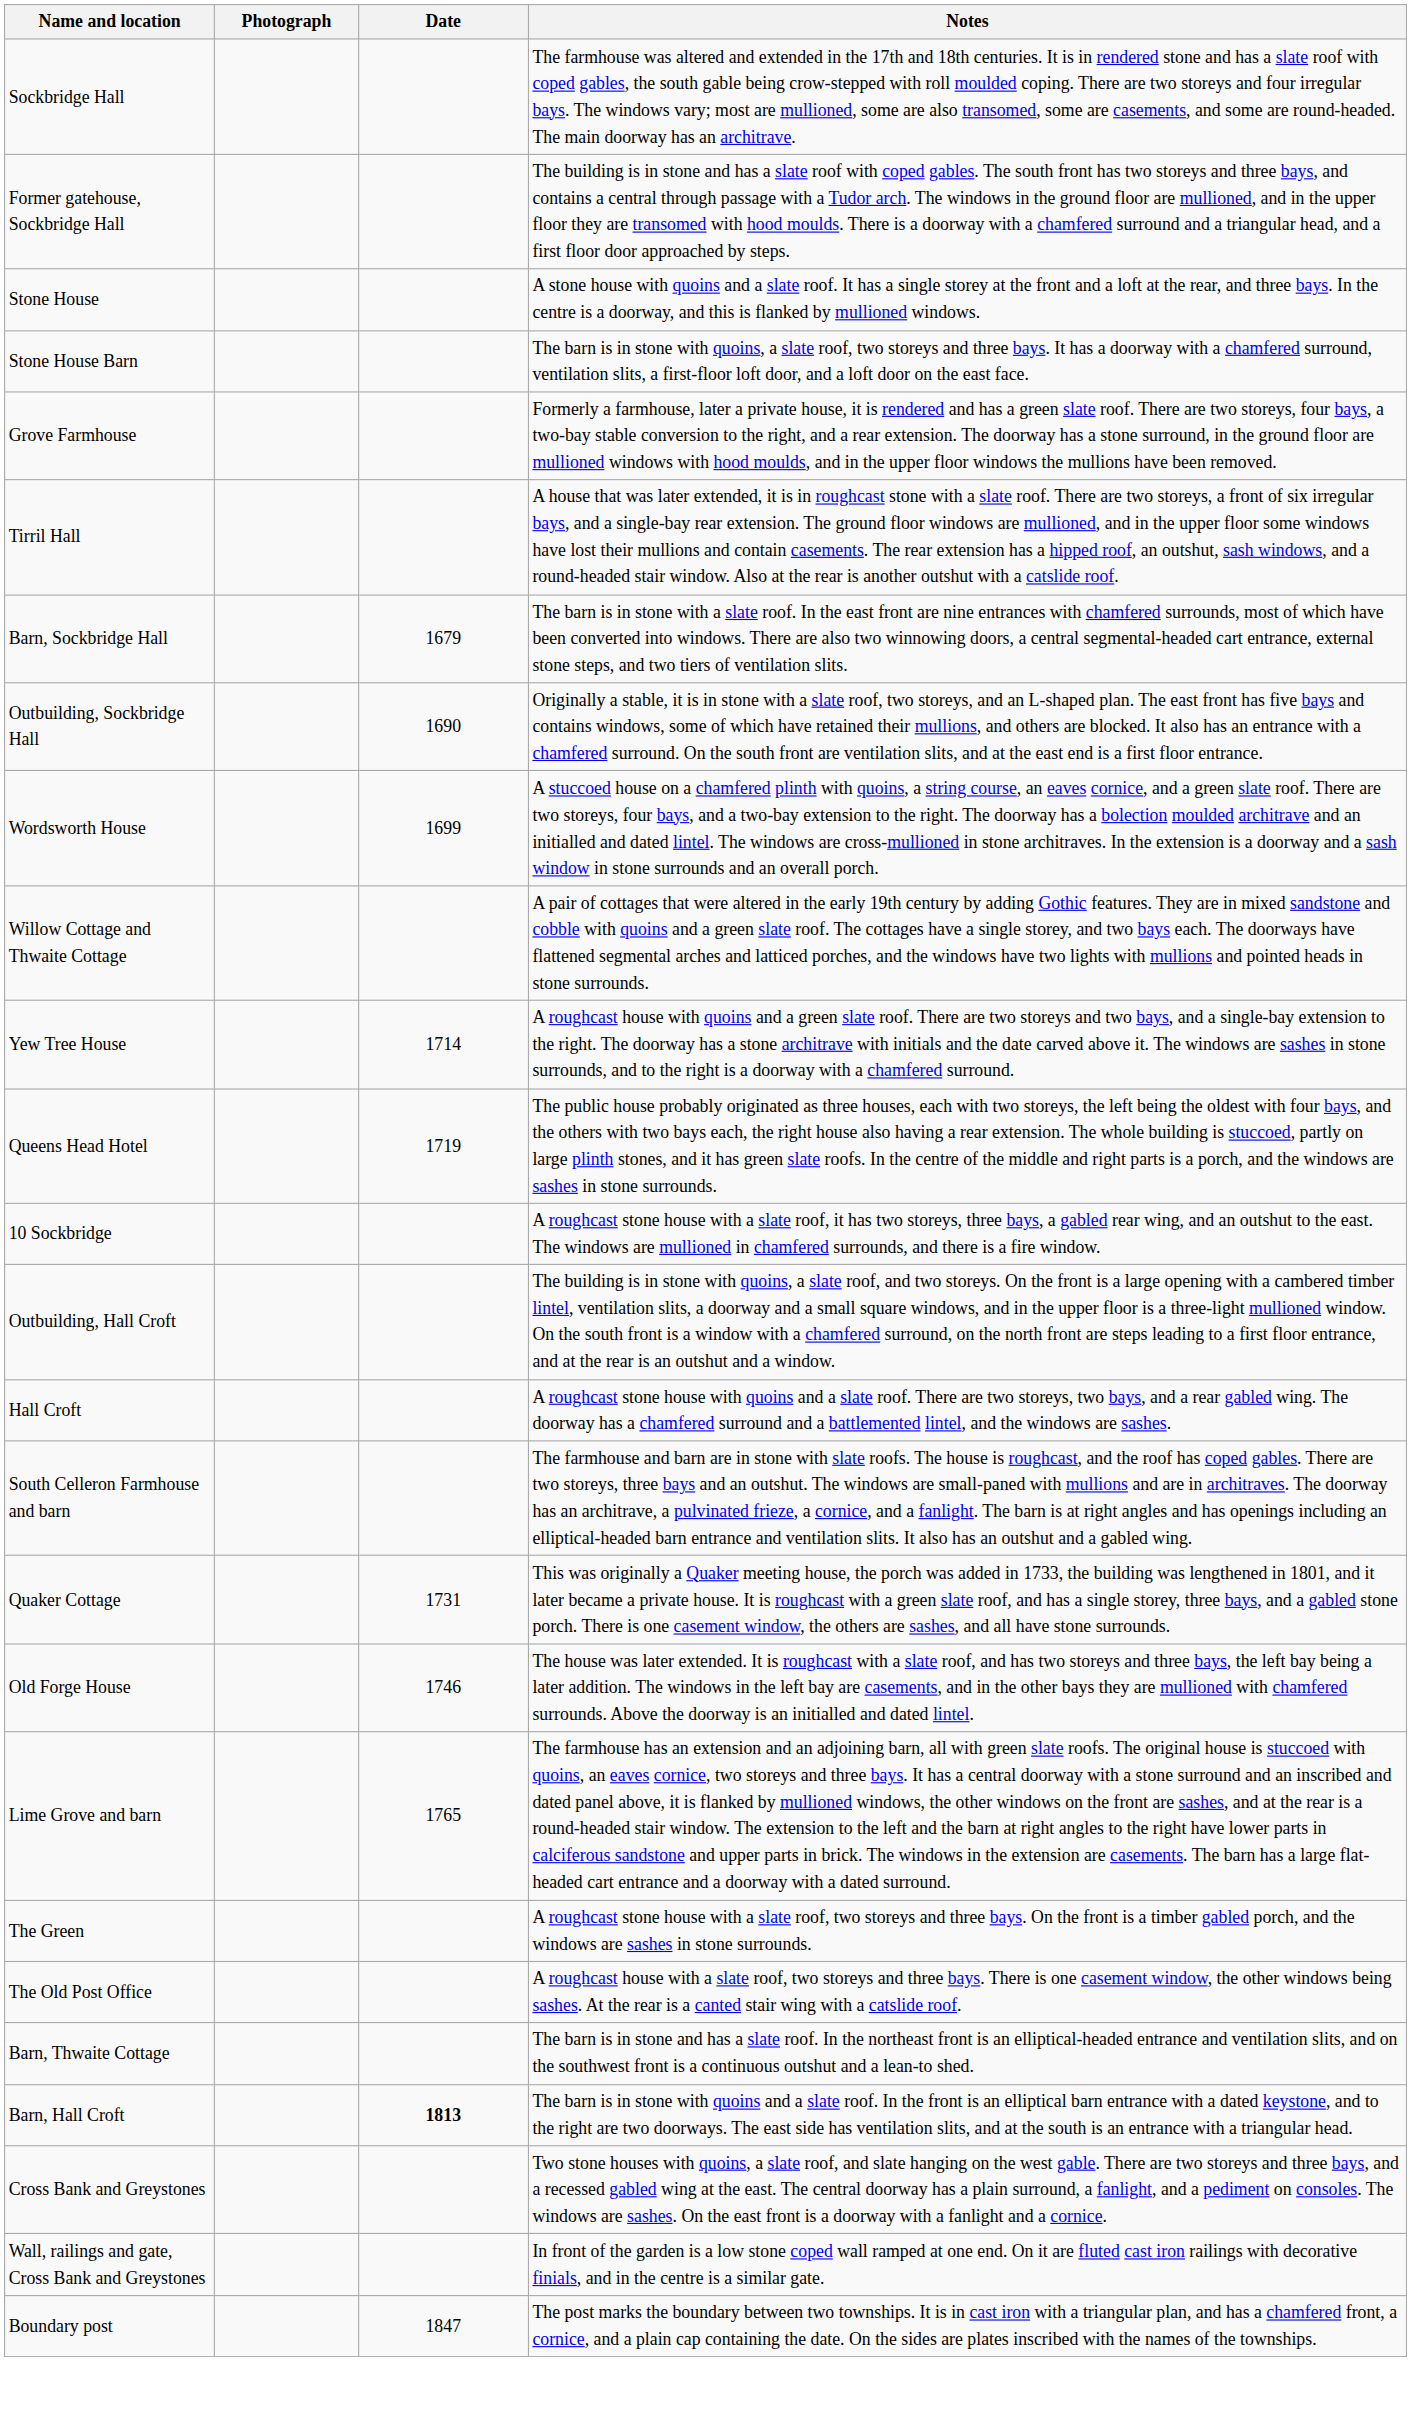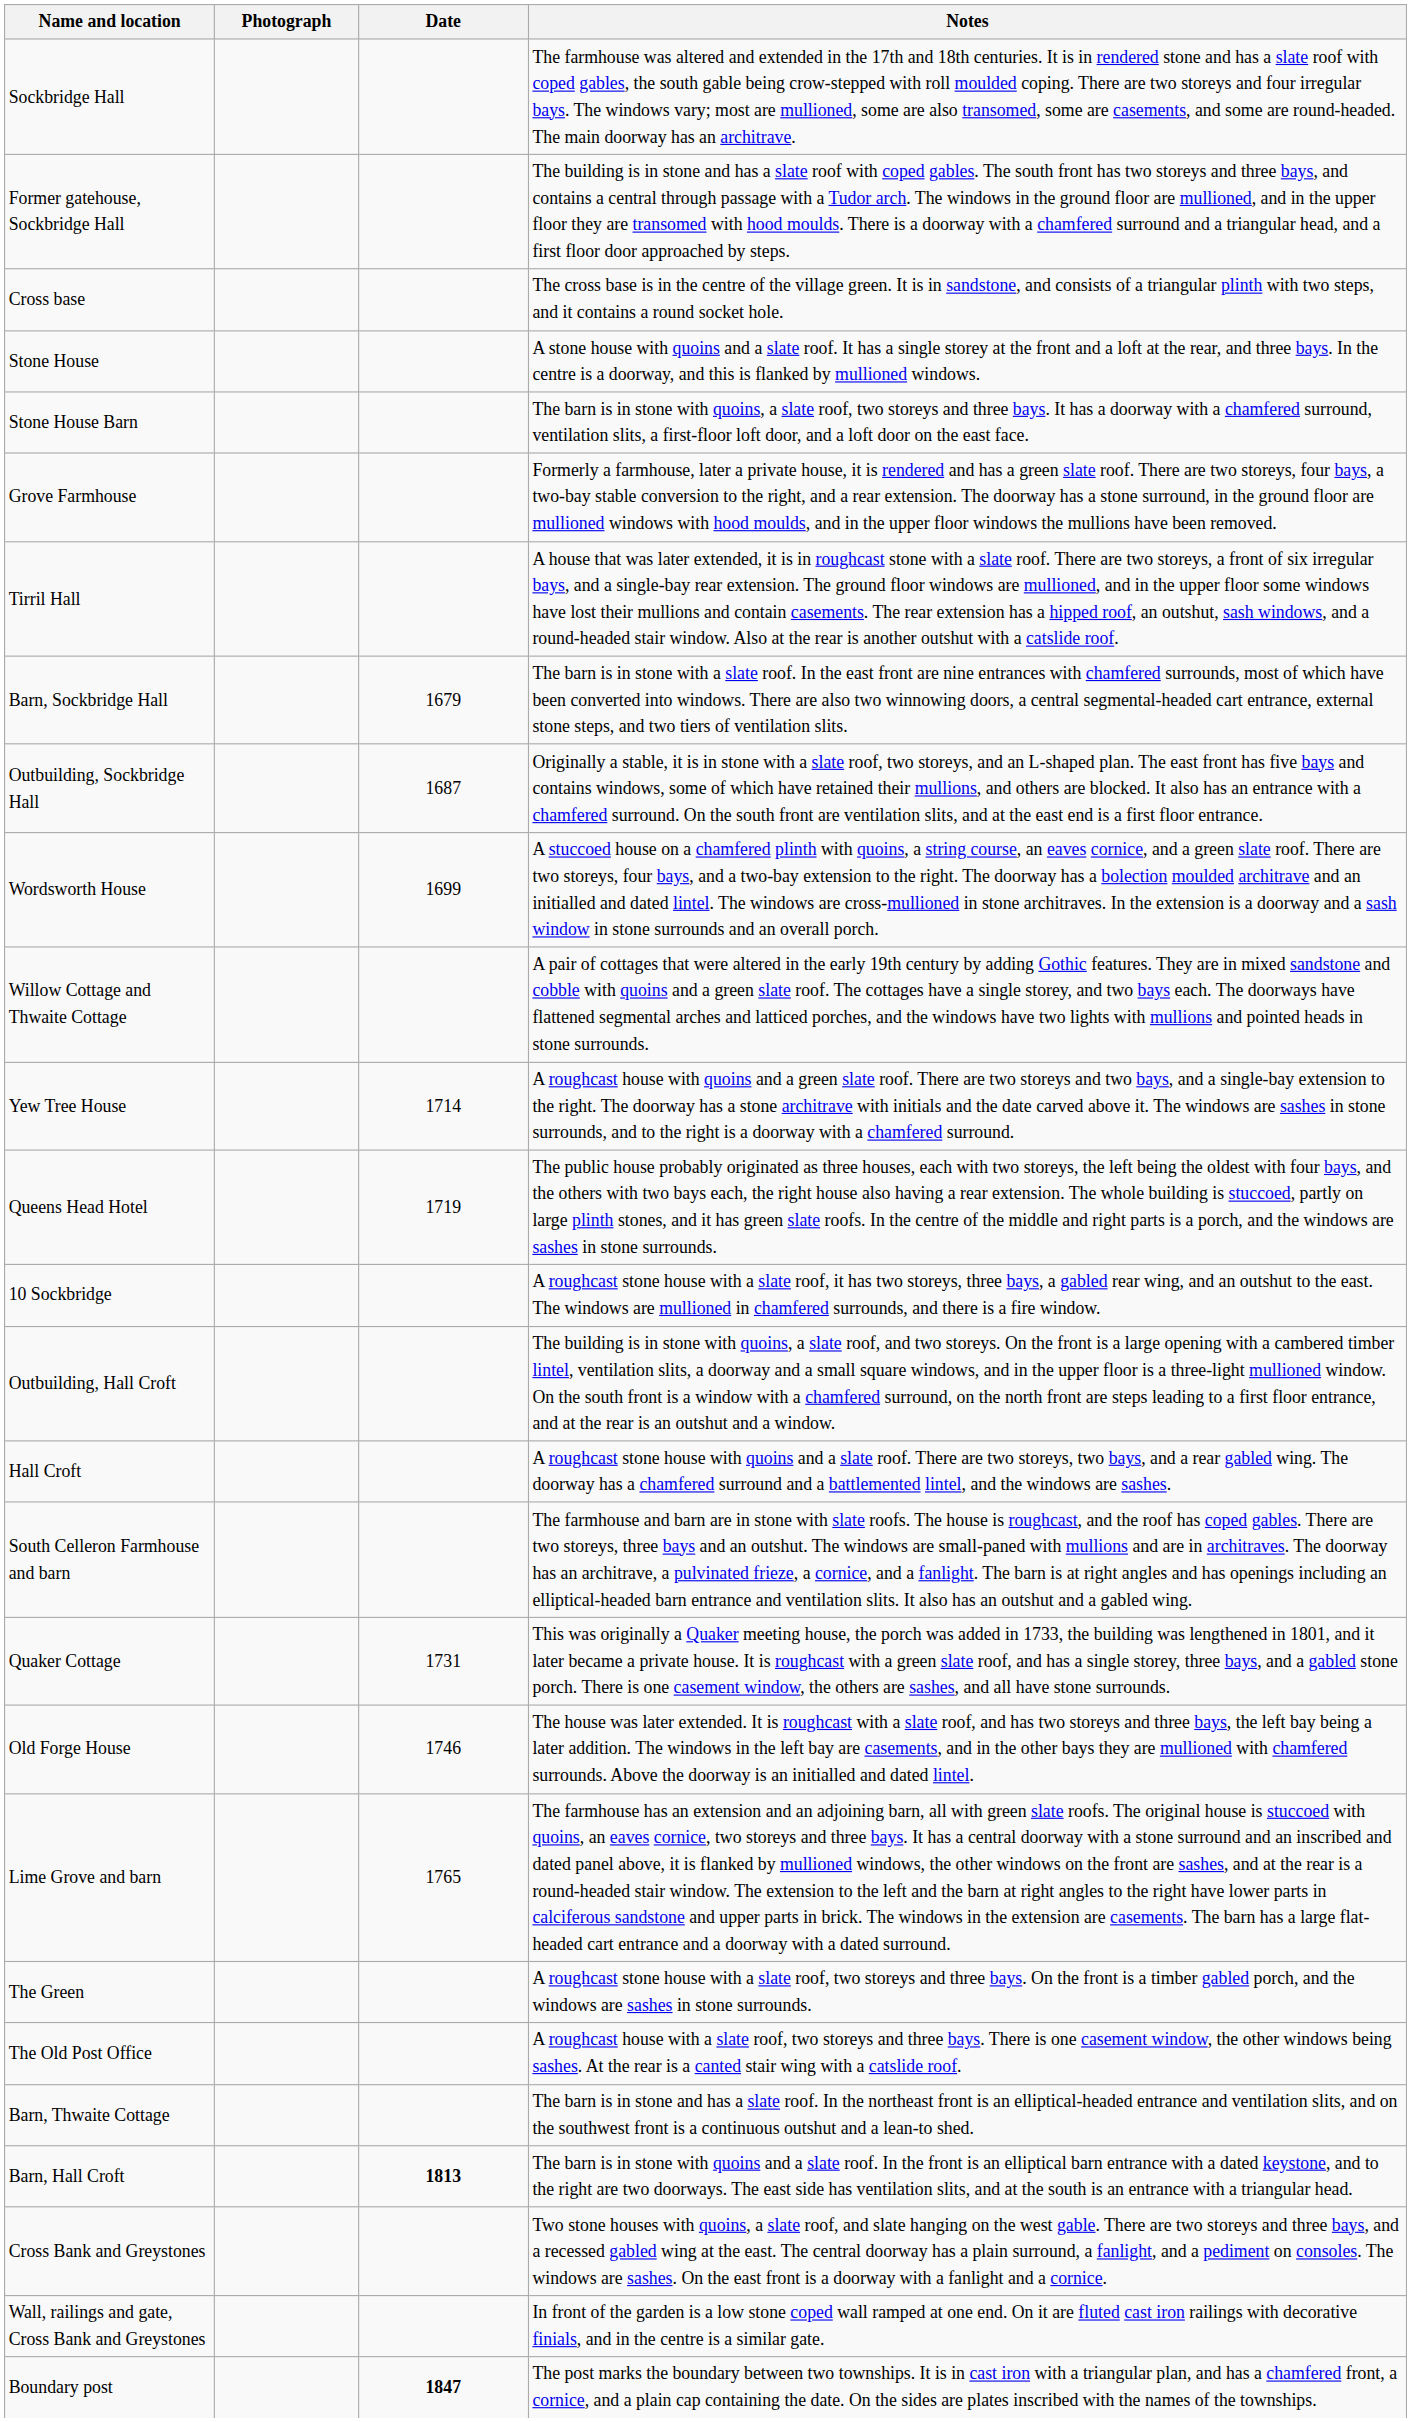 <table class="wikitable sortable plainrowheaders" style="width:100%;border:0px;text-align:left;line-height:150%;">
 <tr>
 <th scope="col"  style="width:150px">Name and location</th>
 <th scope="col"  style="width:100px" class="unsortable">Photograph</th>
 <th scope="col"  style="width:120px">Date</th>
 <th scope="col"  style="width:650px" class="unsortable">Notes</th>
 </tr>
 <tr>
 <td>Sockbridge Hall<br><small></small></td>
 <td></td>
 <td align="center"></td>
 <td>The farmhouse was altered and extended in the 17th and 18th centuries.  It is in <a href='#'>rendered</a> stone and has a <a href='#'>slate</a> roof with <a href='#'>coped</a> <a href='#'>gables</a>, the south gable being crow-stepped with roll <a href='#'>moulded</a> coping.  There are two storeys and four irregular <a href='#'>bays</a>.  The windows vary; most are <a href='#'>mullioned</a>, some are also <a href='#'>transomed</a>, some are <a href='#'>casements</a>, and some are round-headed.  The main doorway has an <a href='#'>architrave</a>.</td>
 </tr>
 <tr>
 <td>Former gatehouse, Sockbridge Hall<br><small></small></td>
 <td></td>
 <td align="center"></td>
 <td>The building is in stone and has a <a href='#'>slate</a> roof with <a href='#'>coped</a> <a href='#'>gables</a>.  The south front has two storeys and three <a href='#'>bays</a>, and contains a central through passage with a <a href='#'>Tudor arch</a>.  The windows in the ground floor are <a href='#'>mullioned</a>, and in the upper floor they are <a href='#'>transomed</a> with <a href='#'>hood moulds</a>.  There is a doorway with a <a href='#'>chamfered</a> surround and a triangular head, and a first floor door approached by steps.</td>
+</tr>
+<tr>
+<td>Cross base<br><small></small></td>
+<td></td>
+<td align="center"></td>
+<td>The cross base is in the centre of the village green.  It is in <a href='#'>sandstone</a>, and consists of a triangular <a href='#'>plinth</a> with two steps, and it contains a round socket hole.</td>
 </tr>
 <tr>
 <td>Stone House<br><small></small></td>
 <td></td>
 <td align="center"></td>
 <td>A stone house with <a href='#'>quoins</a> and a <a href='#'>slate</a> roof.  It has a single storey at the front and a loft at the rear, and three <a href='#'>bays</a>.  In the centre is a doorway, and this is flanked by <a href='#'>mullioned</a> windows.</td>
 </tr>
 <tr>
 <td>Stone House Barn<br><small></small></td>
 <td></td>
 <td align="center"></td>
 <td>The barn is in stone with <a href='#'>quoins</a>, a <a href='#'>slate</a> roof, two storeys and three <a href='#'>bays</a>.  It has a doorway with a <a href='#'>chamfered</a> surround, ventilation slits, a first-floor loft door, and a loft door on the east face.</td>
 </tr>
 <tr>
 <td>Grove Farmhouse<br><small></small></td>
 <td></td>
 <td align="center"></td>
 <td>Formerly a farmhouse, later a private house, it is <a href='#'>rendered</a> and has a green <a href='#'>slate</a> roof.  There are two storeys, four <a href='#'>bays</a>, a two-bay stable conversion to the right, and a rear extension.  The doorway has a stone surround, in the ground floor are <a href='#'>mullioned</a> windows with <a href='#'>hood moulds</a>, and in the upper floor windows the mullions have been removed.</td>
 </tr>
 <tr>
 <td>Tirril Hall<br><small></small></td>
 <td></td>
 <td align="center"></td>
 <td>A house that was later extended, it is in <a href='#'>roughcast</a> stone with a <a href='#'>slate</a> roof.  There are two storeys, a front of six irregular <a href='#'>bays</a>, and a single-bay rear extension.  The ground floor windows are <a href='#'>mullioned</a>, and in the upper floor some windows have lost their mullions and contain <a href='#'>casements</a>.  The rear extension has a <a href='#'>hipped roof</a>, an outshut, <a href='#'>sash windows</a>, and a round-headed stair window.  Also at the rear is another outshut with a <a href='#'>catslide roof</a>.</td>
 </tr>
 <tr>
 <td>Barn, Sockbridge Hall<br><small></small></td>
 <td></td>
 <td align="center">1679</td>
 <td>The barn is in stone with a <a href='#'>slate</a> roof.  In the east front are nine entrances with <a href='#'>chamfered</a> surrounds, most of which have been converted into windows.  There are also two winnowing doors, a central segmental-headed cart entrance, external stone steps, and two tiers of ventilation slits.</td>
 </tr>
 <tr>
 <td>Outbuilding, Sockbridge Hall<br><small></small></td>
 <td></td>
-<td align="center">1690</td>
+<td align="center">1687</td>
 <td>Originally a stable, it is in stone with a <a href='#'>slate</a> roof, two storeys, and an L-shaped plan.  The east front has five <a href='#'>bays</a> and contains windows, some of which have retained their <a href='#'>mullions</a>, and others are blocked.  It also has an entrance with a <a href='#'>chamfered</a> surround.  On the south front are ventilation slits, and at the east end is a first floor entrance.</td>
 </tr>
 <tr>
 <td>Wordsworth House<br><small></small></td>
 <td></td>
 <td align="center">1699</td>
 <td>A <a href='#'>stuccoed</a> house on a <a href='#'>chamfered</a> <a href='#'>plinth</a> with <a href='#'>quoins</a>, a <a href='#'>string course</a>, an <a href='#'>eaves</a> <a href='#'>cornice</a>, and a green <a href='#'>slate</a> roof.  There are two storeys, four <a href='#'>bays</a>, and a two-bay extension to the right.  The doorway has a <a href='#'>bolection</a> <a href='#'>moulded</a> <a href='#'>architrave</a> and an initialled and dated <a href='#'>lintel</a>.  The windows are cross-<a href='#'>mullioned</a> in stone architraves.  In the extension is a doorway and a <a href='#'>sash window</a> in stone surrounds and an overall porch.</td>
 </tr>
 <tr>
 <td>Willow Cottage and Thwaite Cottage<br><small></small></td>
 <td></td>
 <td align="center"></td>
 <td>A pair of cottages that were altered in the early 19th century by adding <a href='#'>Gothic</a> features.  They are in mixed <a href='#'>sandstone</a> and <a href='#'>cobble</a> with <a href='#'>quoins</a> and a green <a href='#'>slate</a> roof.  The cottages have a single storey, and two <a href='#'>bays</a> each.  The doorways have flattened segmental arches and latticed porches, and the windows have two lights with <a href='#'>mullions</a> and pointed heads in stone surrounds.</td>
 </tr>
 <tr>
 <td>Yew Tree House<br><small></small></td>
 <td></td>
 <td align="center">1714</td>
 <td>A <a href='#'>roughcast</a> house with <a href='#'>quoins</a> and a green <a href='#'>slate</a> roof.  There are two storeys and two <a href='#'>bays</a>, and a single-bay extension to the right.  The doorway has a stone <a href='#'>architrave</a> with initials and the date carved above it.  The windows are <a href='#'>sashes</a> in stone surrounds, and to the right is a doorway with a <a href='#'>chamfered</a> surround.</td>
 </tr>
 <tr>
 <td>Queens Head Hotel<br><small></small></td>
 <td></td>
 <td align="center">1719</td>
 <td>The public house probably originated as three houses, each with two storeys, the left being the oldest with four <a href='#'>bays</a>, and the others with two bays each, the right house also having a rear extension.  The whole building is <a href='#'>stuccoed</a>, partly on large <a href='#'>plinth</a> stones, and it has green <a href='#'>slate</a> roofs.  In the centre of the middle and right parts is a porch, and the windows are <a href='#'>sashes</a> in stone surrounds.</td>
 </tr>
 <tr>
 <td>10 Sockbridge<br><small></small></td>
 <td></td>
 <td align="center"></td>
 <td>A <a href='#'>roughcast</a> stone house with a <a href='#'>slate</a> roof, it has two storeys, three <a href='#'>bays</a>, a <a href='#'>gabled</a> rear wing, and an outshut to the east.  The windows are <a href='#'>mullioned</a> in <a href='#'>chamfered</a> surrounds, and there is a fire window.</td>
 </tr>
 <tr>
 <td>Outbuilding, Hall Croft<br><small></small></td>
 <td></td>
 <td align="center"></td>
 <td>The building is in stone with <a href='#'>quoins</a>, a <a href='#'>slate</a> roof, and two storeys.  On the front is a large opening with a cambered timber <a href='#'>lintel</a>, ventilation slits, a doorway and a small square windows, and in the upper floor is a three-light <a href='#'>mullioned</a> window.  On the south front is a window with a <a href='#'>chamfered</a> surround, on the north front are steps leading to a first floor entrance, and at the rear is an outshut and a window.</td>
 </tr>
 <tr>
 <td>Hall Croft<br><small></small></td>
 <td></td>
 <td align="center"></td>
 <td>A <a href='#'>roughcast</a> stone house with <a href='#'>quoins</a> and a <a href='#'>slate</a> roof.  There are two storeys, two <a href='#'>bays</a>, and a rear <a href='#'>gabled</a> wing.   The doorway has a <a href='#'>chamfered</a> surround and a <a href='#'>battlemented</a> <a href='#'>lintel</a>, and the windows are <a href='#'>sashes</a>.</td>
 </tr>
 <tr>
 <td>South Celleron Farmhouse and barn<br><small></small></td>
 <td></td>
 <td align="center"></td>
 <td>The farmhouse and barn are in stone with <a href='#'>slate</a> roofs.  The house is <a href='#'>roughcast</a>, and the roof has <a href='#'>coped</a> <a href='#'>gables</a>.  There are two storeys, three <a href='#'>bays</a> and an outshut.  The windows are small-paned with <a href='#'>mullions</a> and are in <a href='#'>architraves</a>.  The doorway has an architrave, a <a href='#'>pulvinated frieze</a>, a <a href='#'>cornice</a>, and a <a href='#'>fanlight</a>.  The barn is at right angles and has openings including an elliptical-headed barn entrance and ventilation slits.  It also has an outshut and a gabled wing.</td>
 </tr>
 <tr>
 <td>Quaker Cottage<br><small></small></td>
 <td></td>
 <td align="center">1731</td>
 <td>This was originally a <a href='#'>Quaker</a> meeting house, the porch was added in 1733, the building was lengthened in 1801, and it later became a private house.  It is <a href='#'>roughcast</a> with a green <a href='#'>slate</a> roof, and has a single storey, three <a href='#'>bays</a>, and a <a href='#'>gabled</a> stone porch.  There is one <a href='#'>casement window</a>, the others are <a href='#'>sashes</a>, and all have stone surrounds.</td>
 </tr>
 <tr>
 <td>Old Forge House<br><small></small></td>
 <td></td>
 <td align="center">1746</td>
 <td>The house was later extended.  It is <a href='#'>roughcast</a> with a <a href='#'>slate</a> roof, and has two storeys and three <a href='#'>bays</a>, the left bay being a later addition.  The windows in the left bay are <a href='#'>casements</a>, and in the other bays they are <a href='#'>mullioned</a> with <a href='#'>chamfered</a> surrounds.  Above the doorway is an initialled and dated <a href='#'>lintel</a>.</td>
 </tr>
 <tr>
 <td>Lime Grove and barn<br><small></small></td>
 <td></td>
 <td align="center">1765</td>
 <td>The farmhouse has an extension and an adjoining barn, all with green <a href='#'>slate</a> roofs.  The original house is <a href='#'>stuccoed</a> with <a href='#'>quoins</a>, an <a href='#'>eaves</a> <a href='#'>cornice</a>, two storeys and three <a href='#'>bays</a>.  It has a central doorway with a stone surround and an inscribed and dated panel above, it is flanked by <a href='#'>mullioned</a> windows, the other windows on the front are <a href='#'>sashes</a>, and at the rear is a round-headed stair window.  The extension to the left and the barn at right angles to the right have lower parts in <a href='#'>calciferous sandstone</a> and upper parts in brick.  The windows in the extension are <a href='#'>casements</a>.  The barn has a large flat-headed cart entrance and a doorway with a dated surround.</td>
 </tr>
 <tr>
 <td>The Green<br><small></small></td>
 <td></td>
 <td align="center"></td>
 <td>A <a href='#'>roughcast</a> stone house with a <a href='#'>slate</a> roof, two storeys and three <a href='#'>bays</a>.  On the front is a timber <a href='#'>gabled</a> porch, and the windows are <a href='#'>sashes</a> in stone surrounds.</td>
 </tr>
 <tr>
 <td>The Old Post Office<br><small></small></td>
 <td></td>
 <td align="center"></td>
 <td>A <a href='#'>roughcast</a> house with a <a href='#'>slate</a> roof, two storeys and three <a href='#'>bays</a>.  There is one <a href='#'>casement window</a>, the other windows being <a href='#'>sashes</a>.  At the rear is a <a href='#'>canted</a> stair wing with a <a href='#'>catslide roof</a>.</td>
 </tr>
 <tr>
 <td>Barn, Thwaite Cottage<br><small></small></td>
 <td></td>
 <td align="center"></td>
 <td>The barn is in stone and has a <a href='#'>slate</a> roof.  In the northeast front is an elliptical-headed entrance and ventilation slits, and on the southwest front is a continuous outshut and a lean-to shed.</td>
 </tr>
 <tr>
 <td>Barn, Hall Croft<br><small></small></td>
 <td></td>
 <td align="center"><strong>1813</strong></td>
 <td>The barn is in stone with <a href='#'>quoins</a> and a <a href='#'>slate</a> roof.  In the front is an elliptical barn entrance with a dated <a href='#'>keystone</a>, and to the right are two doorways.  The east side has ventilation slits, and at the south is an entrance with a triangular head.</td>
 </tr>
 <tr>
 <td>Cross Bank and Greystones<br><small></small></td>
 <td></td>
 <td align="center"></td>
 <td>Two stone houses with <a href='#'>quoins</a>, a <a href='#'>slate</a> roof, and slate hanging on the west <a href='#'>gable</a>.  There are two storeys and three <a href='#'>bays</a>, and a recessed <a href='#'>gabled</a> wing at the east.  The central doorway has a plain surround, a <a href='#'>fanlight</a>, and a <a href='#'>pediment</a> on <a href='#'>consoles</a>.  The windows are <a href='#'>sashes</a>.  On the east front is a doorway with a fanlight and a <a href='#'>cornice</a>.</td>
 </tr>
 <tr>
 <td>Wall, railings and gate,<br>Cross Bank and Greystones<br><small></small></td>
 <td></td>
 <td align="center"></td>
 <td>In front of the garden is a low stone <a href='#'>coped</a> wall ramped at one end.  On it are <a href='#'>fluted</a> <a href='#'>cast iron</a> railings with decorative <a href='#'>finials</a>, and in the centre is a similar gate.</td>
 </tr>
 <tr>
 <td>Boundary post<br><small></small></td>
 <td></td>
-<td align="center">1847</td>
+<td align="center"><strong>1847</strong></td>
 <td>The post marks the boundary between two townships.  It is in <a href='#'>cast iron</a> with a triangular plan, and has a <a href='#'>chamfered</a> front, a <a href='#'>cornice</a>, and a plain cap containing the date.  On the sides are plates inscribed with the names of the townships.</td>
 </tr>
 <tr>
 </tr>
 </table>
